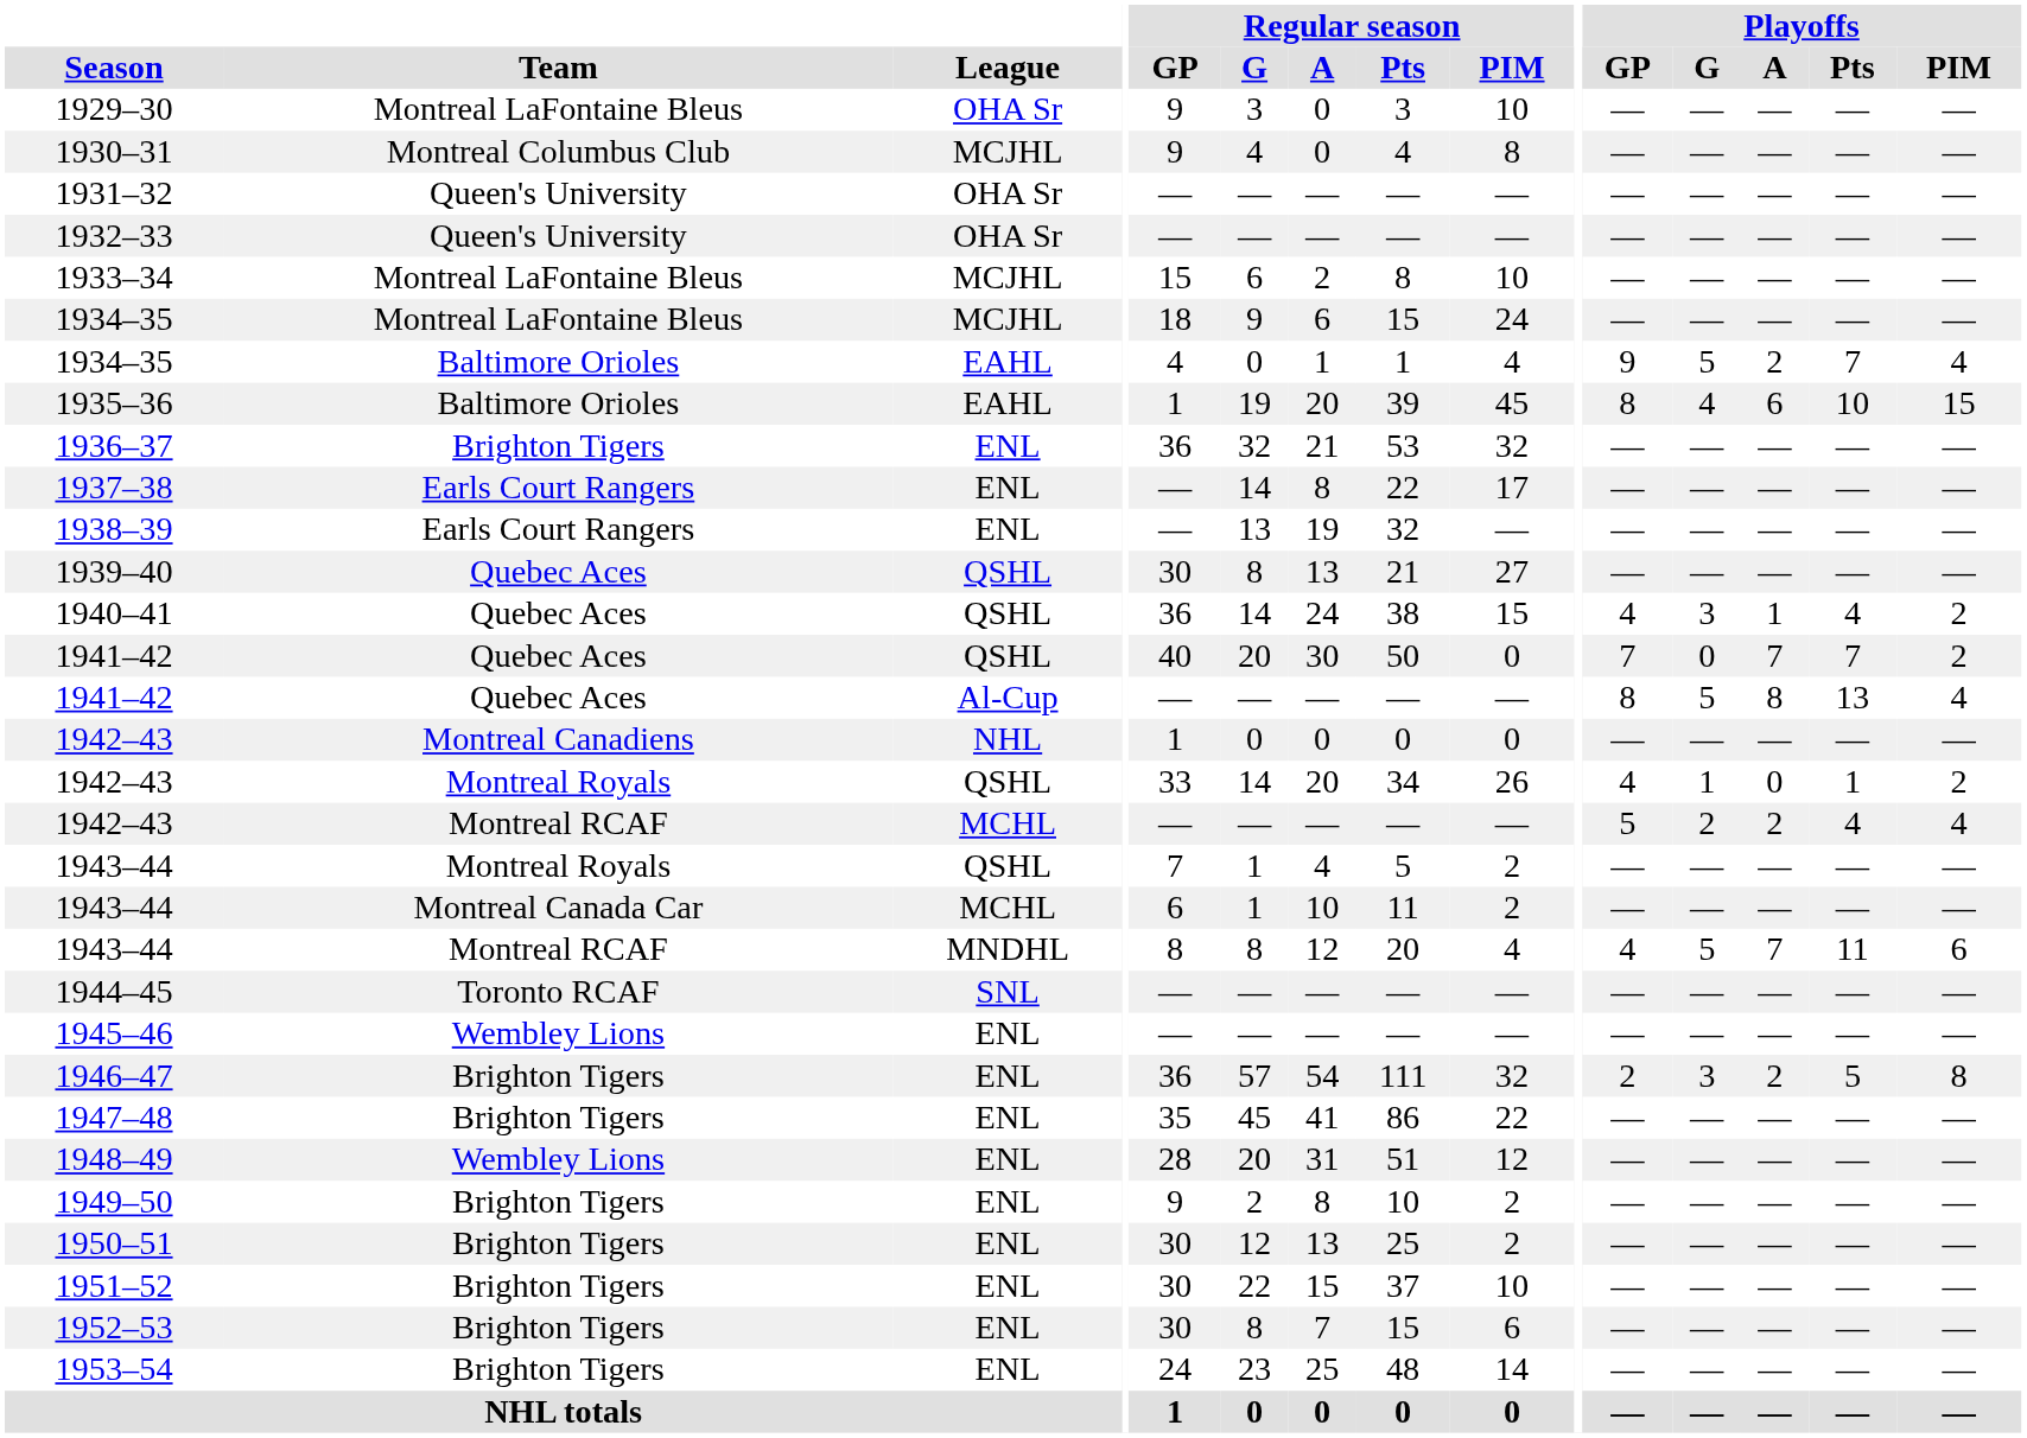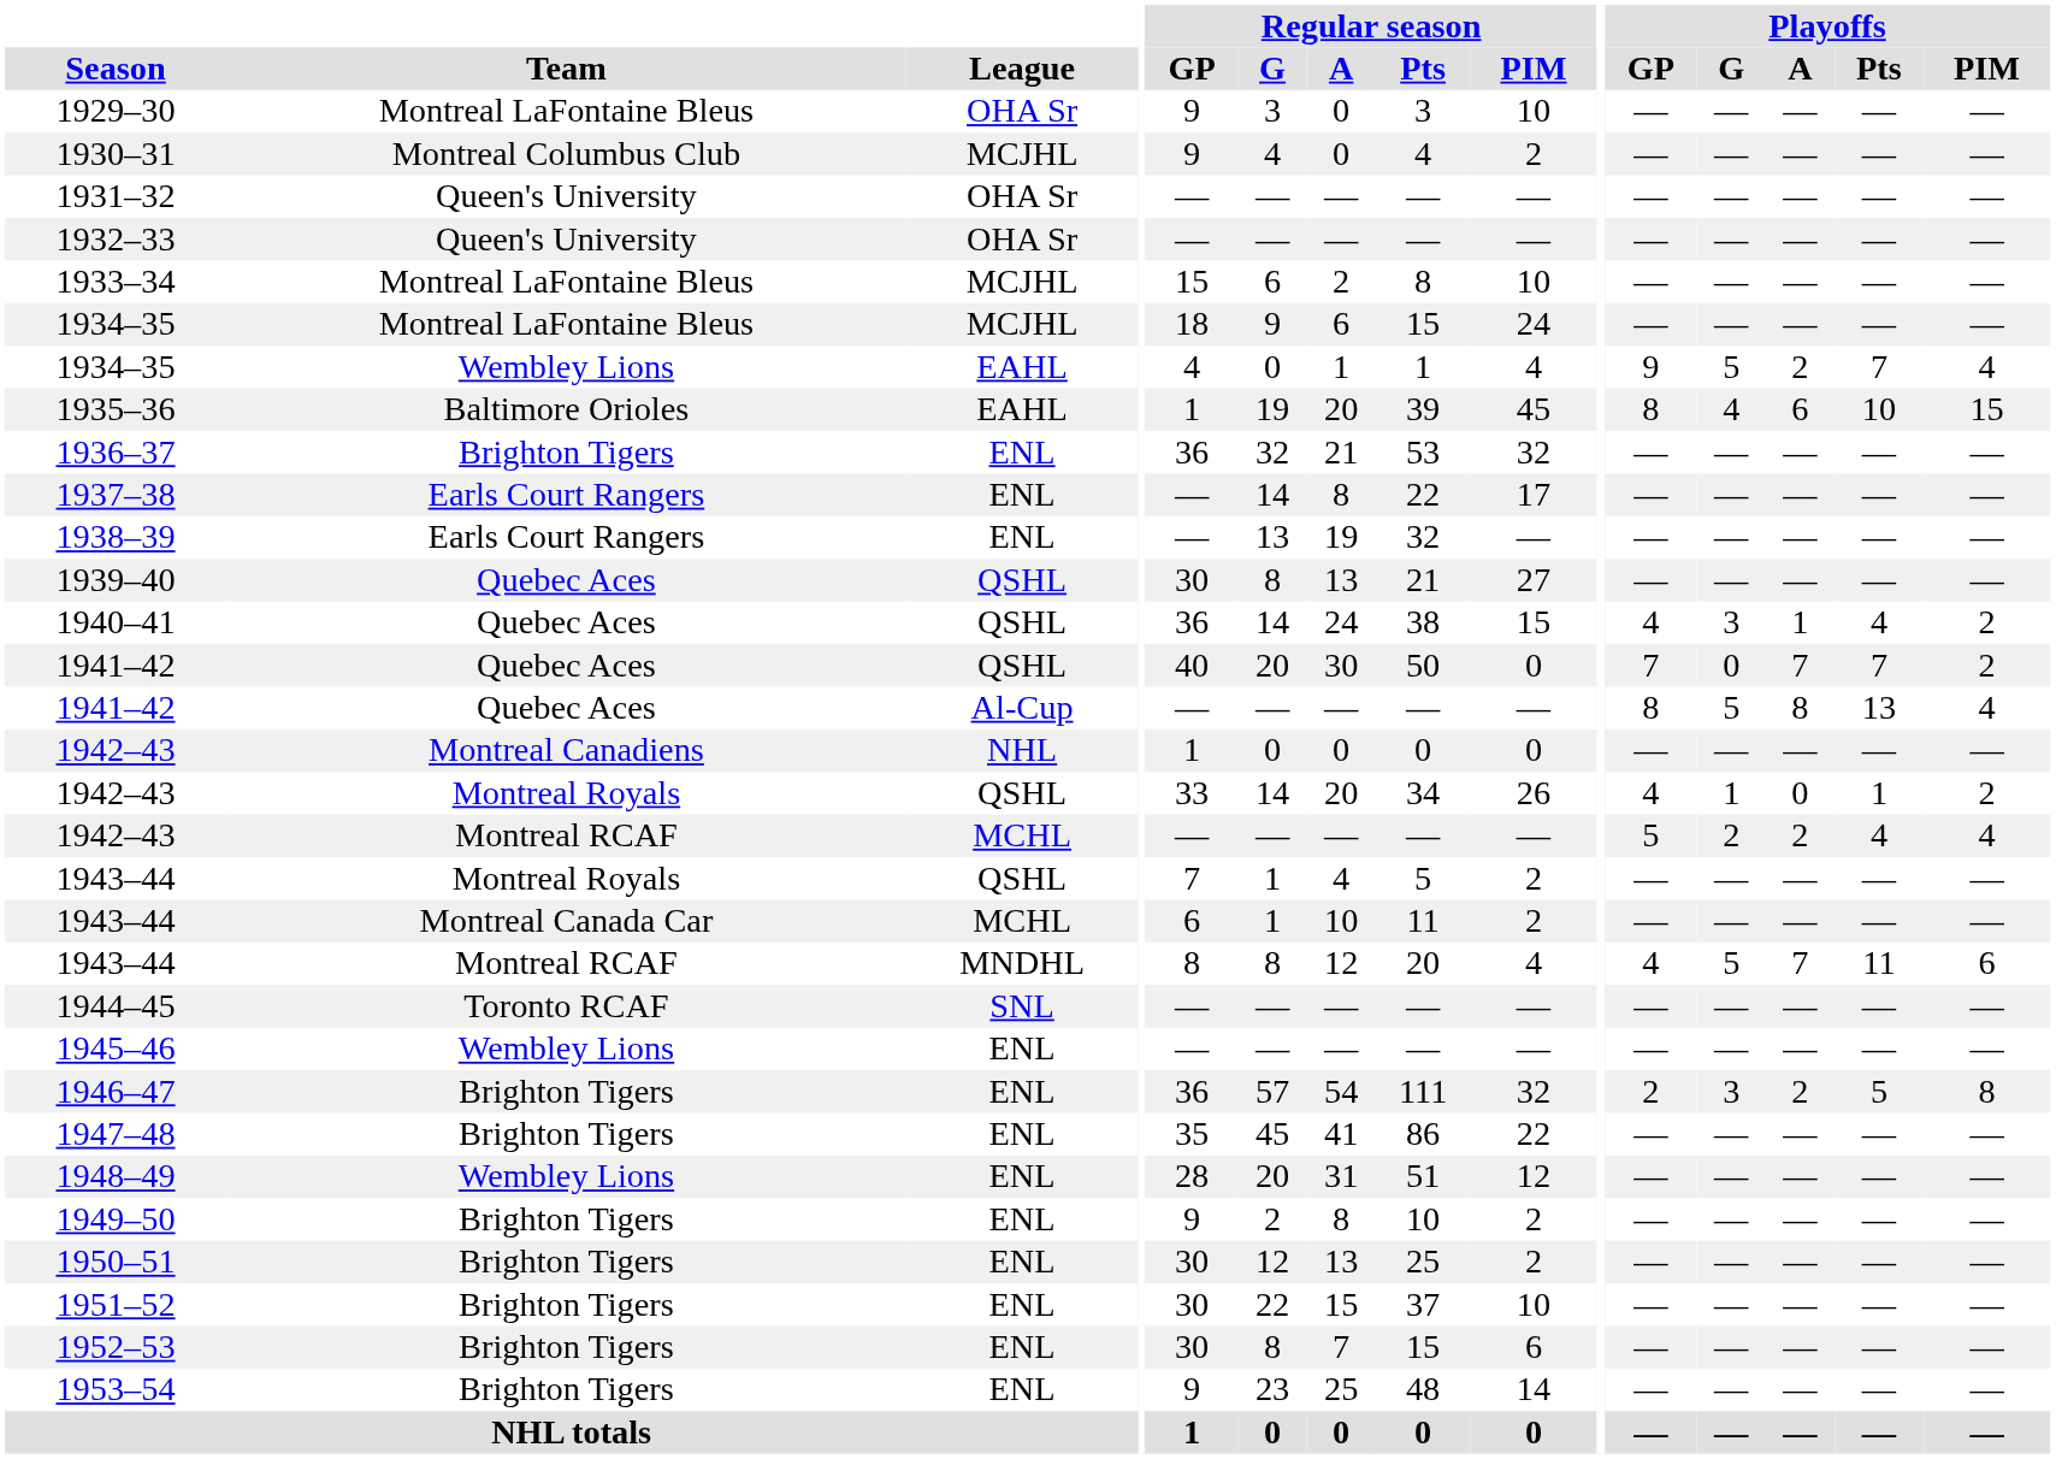 <table border="0" cellpadding="1" cellspacing="0" style="text-align:center; width:60em">
 <tr bgcolor="#e0e0e0">
 <th colspan="3" bgcolor="#ffffff"></th>
 <th rowspan="100" bgcolor="#ffffff"></th>
 <th colspan="5"><a href='#'>Regular season</a></th>
 <th rowspan="100" bgcolor="#ffffff"></th>
 <th colspan="5"><a href='#'>Playoffs</a></th>
 </tr>
 <tr bgcolor="#e0e0e0">
 <th><a href='#'>Season</a></th>
 <th>Team</th>
 <th>League</th>
 <th>GP</th>
 <th><a href='#'>G</a></th>
 <th><a href='#'>A</a></th>
 <th><a href='#'>Pts</a></th>
 <th><a href='#'>PIM</a></th>
 <th>GP</th>
 <th>G</th>
 <th>A</th>
 <th>Pts</th>
 <th>PIM</th>
 </tr>
 <tr>
 <td>1929–30</td>
 <td>Montreal LaFontaine Bleus</td>
 <td><a href='#'>OHA Sr</a></td>
 <td>9</td>
 <td>3</td>
 <td>0</td>
 <td>3</td>
 <td>10</td>
 <td>—</td>
 <td>—</td>
 <td>—</td>
 <td>—</td>
 <td>—</td>
 </tr>
 <tr bgcolor="#f0f0f0">
 <td>1930–31</td>
 <td>Montreal Columbus Club</td>
 <td>MCJHL</td>
 <td>9</td>
 <td>4</td>
 <td>0</td>
 <td>4</td>
-<td>8</td>
+<td>2</td>
 <td>—</td>
 <td>—</td>
 <td>—</td>
 <td>—</td>
 <td>—</td>
 </tr>
 <tr>
 <td>1931–32</td>
 <td>Queen's University</td>
 <td>OHA Sr</td>
 <td>—</td>
 <td>—</td>
 <td>—</td>
 <td>—</td>
 <td>—</td>
 <td>—</td>
 <td>—</td>
 <td>—</td>
 <td>—</td>
 <td>—</td>
 </tr>
 <tr bgcolor="#f0f0f0">
 <td>1932–33</td>
 <td>Queen's University</td>
 <td>OHA Sr</td>
 <td>—</td>
 <td>—</td>
 <td>—</td>
 <td>—</td>
 <td>—</td>
 <td>—</td>
 <td>—</td>
 <td>—</td>
 <td>—</td>
 <td>—</td>
 </tr>
 <tr>
 <td>1933–34</td>
 <td>Montreal LaFontaine Bleus</td>
 <td>MCJHL</td>
 <td>15</td>
 <td>6</td>
 <td>2</td>
 <td>8</td>
 <td>10</td>
 <td>—</td>
 <td>—</td>
 <td>—</td>
 <td>—</td>
 <td>—</td>
 </tr>
 <tr bgcolor="#f0f0f0">
 <td>1934–35</td>
 <td>Montreal LaFontaine Bleus</td>
 <td>MCJHL</td>
 <td>18</td>
 <td>9</td>
 <td>6</td>
 <td>15</td>
 <td>24</td>
 <td>—</td>
 <td>—</td>
 <td>—</td>
 <td>—</td>
 <td>—</td>
 </tr>
 <tr>
 <td>1934–35</td>
-<td><a href='#'>Baltimore Orioles</a></td>
+<td><a href='#'>Wembley Lions</a></td>
 <td><a href='#'>EAHL</a></td>
 <td>4</td>
 <td>0</td>
 <td>1</td>
 <td>1</td>
 <td>4</td>
 <td>9</td>
 <td>5</td>
 <td>2</td>
 <td>7</td>
 <td>4</td>
 </tr>
 <tr bgcolor="#f0f0f0">
 <td>1935–36</td>
 <td>Baltimore Orioles</td>
 <td>EAHL</td>
 <td>1</td>
 <td>19</td>
 <td>20</td>
 <td>39</td>
 <td>45</td>
 <td>8</td>
 <td>4</td>
 <td>6</td>
 <td>10</td>
 <td>15</td>
 </tr>
 <tr>
 <td><a href='#'>1936–37</a></td>
 <td><a href='#'>Brighton Tigers</a></td>
 <td><a href='#'>ENL</a></td>
 <td>36</td>
 <td>32</td>
 <td>21</td>
 <td>53</td>
 <td>32</td>
 <td>—</td>
 <td>—</td>
 <td>—</td>
 <td>—</td>
 <td>—</td>
 </tr>
 <tr bgcolor="#f0f0f0">
 <td><a href='#'>1937–38</a></td>
 <td><a href='#'>Earls Court Rangers</a></td>
 <td>ENL</td>
 <td>—</td>
 <td>14</td>
 <td>8</td>
 <td>22</td>
 <td>17</td>
 <td>—</td>
 <td>—</td>
 <td>—</td>
 <td>—</td>
 <td>—</td>
 </tr>
 <tr>
 <td><a href='#'>1938–39</a></td>
 <td>Earls Court Rangers</td>
 <td>ENL</td>
 <td>—</td>
 <td>13</td>
 <td>19</td>
 <td>32</td>
 <td>—</td>
 <td>—</td>
 <td>—</td>
 <td>—</td>
 <td>—</td>
 <td>—</td>
 </tr>
 <tr bgcolor="#f0f0f0">
 <td>1939–40</td>
 <td><a href='#'>Quebec Aces</a></td>
 <td><a href='#'>QSHL</a></td>
 <td>30</td>
 <td>8</td>
 <td>13</td>
 <td>21</td>
 <td>27</td>
 <td>—</td>
 <td>—</td>
 <td>—</td>
 <td>—</td>
 <td>—</td>
 </tr>
 <tr>
 <td>1940–41</td>
 <td>Quebec Aces</td>
 <td>QSHL</td>
 <td>36</td>
 <td>14</td>
 <td>24</td>
 <td>38</td>
 <td>15</td>
 <td>4</td>
 <td>3</td>
 <td>1</td>
 <td>4</td>
 <td>2</td>
 </tr>
 <tr bgcolor="#f0f0f0">
 <td>1941–42</td>
 <td>Quebec Aces</td>
 <td>QSHL</td>
 <td>40</td>
 <td>20</td>
 <td>30</td>
 <td>50</td>
 <td>0</td>
 <td>7</td>
 <td>0</td>
 <td>7</td>
 <td>7</td>
 <td>2</td>
 </tr>
 <tr>
 <td><a href='#'>1941–42</a></td>
 <td>Quebec Aces</td>
 <td><a href='#'>Al-Cup</a></td>
 <td>—</td>
 <td>—</td>
 <td>—</td>
 <td>—</td>
 <td>—</td>
 <td>8</td>
 <td>5</td>
 <td>8</td>
 <td>13</td>
 <td>4</td>
 </tr>
 <tr bgcolor="#f0f0f0">
 <td><a href='#'>1942–43</a></td>
 <td><a href='#'>Montreal Canadiens</a></td>
 <td><a href='#'>NHL</a></td>
 <td>1</td>
 <td>0</td>
 <td>0</td>
 <td>0</td>
 <td>0</td>
 <td>—</td>
 <td>—</td>
 <td>—</td>
 <td>—</td>
 <td>—</td>
 </tr>
 <tr>
 <td>1942–43</td>
 <td><a href='#'>Montreal Royals</a></td>
 <td>QSHL</td>
 <td>33</td>
 <td>14</td>
 <td>20</td>
 <td>34</td>
 <td>26</td>
 <td>4</td>
 <td>1</td>
 <td>0</td>
 <td>1</td>
 <td>2</td>
 </tr>
 <tr bgcolor="#f0f0f0">
 <td>1942–43</td>
 <td>Montreal RCAF</td>
 <td><a href='#'>MCHL</a></td>
 <td>—</td>
 <td>—</td>
 <td>—</td>
 <td>—</td>
 <td>—</td>
 <td>5</td>
 <td>2</td>
 <td>2</td>
 <td>4</td>
 <td>4</td>
 </tr>
 <tr>
 <td>1943–44</td>
 <td>Montreal Royals</td>
 <td>QSHL</td>
 <td>7</td>
 <td>1</td>
 <td>4</td>
 <td>5</td>
 <td>2</td>
 <td>—</td>
 <td>—</td>
 <td>—</td>
 <td>—</td>
 <td>—</td>
 </tr>
 <tr bgcolor="#f0f0f0">
 <td>1943–44</td>
 <td>Montreal Canada Car</td>
 <td>MCHL</td>
 <td>6</td>
 <td>1</td>
 <td>10</td>
 <td>11</td>
 <td>2</td>
 <td>—</td>
 <td>—</td>
 <td>—</td>
 <td>—</td>
 <td>—</td>
 </tr>
 <tr>
 <td>1943–44</td>
 <td>Montreal RCAF</td>
 <td>MNDHL</td>
 <td>8</td>
 <td>8</td>
 <td>12</td>
 <td>20</td>
 <td>4</td>
 <td>4</td>
 <td>5</td>
 <td>7</td>
 <td>11</td>
 <td>6</td>
 </tr>
 <tr bgcolor="#f0f0f0">
 <td>1944–45</td>
 <td>Toronto RCAF</td>
 <td><a href='#'>SNL</a></td>
 <td>—</td>
 <td>—</td>
 <td>—</td>
 <td>—</td>
 <td>—</td>
 <td>—</td>
 <td>—</td>
 <td>—</td>
 <td>—</td>
 <td>—</td>
 </tr>
 <tr>
 <td><a href='#'>1945–46</a></td>
 <td><a href='#'>Wembley Lions</a></td>
 <td>ENL</td>
 <td>—</td>
 <td>—</td>
 <td>—</td>
 <td>—</td>
 <td>—</td>
 <td>—</td>
 <td>—</td>
 <td>—</td>
 <td>—</td>
 <td>—</td>
 </tr>
 <tr bgcolor="#f0f0f0">
 <td><a href='#'>1946–47</a></td>
 <td>Brighton Tigers</td>
 <td>ENL</td>
 <td>36</td>
 <td>57</td>
 <td>54</td>
 <td>111</td>
 <td>32</td>
 <td>2</td>
 <td>3</td>
 <td>2</td>
 <td>5</td>
 <td>8</td>
 </tr>
 <tr>
 <td><a href='#'>1947–48</a></td>
 <td>Brighton Tigers</td>
 <td>ENL</td>
 <td>35</td>
 <td>45</td>
 <td>41</td>
 <td>86</td>
 <td>22</td>
 <td>—</td>
 <td>—</td>
 <td>—</td>
 <td>—</td>
 <td>—</td>
 </tr>
 <tr bgcolor="#f0f0f0">
 <td><a href='#'>1948–49</a></td>
 <td><a href='#'>Wembley Lions</a></td>
 <td>ENL</td>
 <td>28</td>
 <td>20</td>
 <td>31</td>
 <td>51</td>
 <td>12</td>
 <td>—</td>
 <td>—</td>
 <td>—</td>
 <td>—</td>
 <td>—</td>
 </tr>
 <tr>
 <td><a href='#'>1949–50</a></td>
 <td>Brighton Tigers</td>
 <td>ENL</td>
 <td>9</td>
 <td>2</td>
 <td>8</td>
 <td>10</td>
 <td>2</td>
 <td>—</td>
 <td>—</td>
 <td>—</td>
 <td>—</td>
 <td>—</td>
 </tr>
 <tr bgcolor="#f0f0f0">
 <td><a href='#'>1950–51</a></td>
 <td>Brighton Tigers</td>
 <td>ENL</td>
 <td>30</td>
 <td>12</td>
 <td>13</td>
 <td>25</td>
 <td>2</td>
 <td>—</td>
 <td>—</td>
 <td>—</td>
 <td>—</td>
 <td>—</td>
 </tr>
 <tr>
 <td><a href='#'>1951–52</a></td>
 <td>Brighton Tigers</td>
 <td>ENL</td>
 <td>30</td>
 <td>22</td>
 <td>15</td>
 <td>37</td>
 <td>10</td>
 <td>—</td>
 <td>—</td>
 <td>—</td>
 <td>—</td>
 <td>—</td>
 </tr>
 <tr bgcolor="#f0f0f0">
 <td><a href='#'>1952–53</a></td>
 <td>Brighton Tigers</td>
 <td>ENL</td>
 <td>30</td>
 <td>8</td>
 <td>7</td>
 <td>15</td>
 <td>6</td>
 <td>—</td>
 <td>—</td>
 <td>—</td>
 <td>—</td>
 <td>—</td>
 </tr>
 <tr>
 <td><a href='#'>1953–54</a></td>
 <td>Brighton Tigers</td>
 <td>ENL</td>
-<td>24</td>
+<td>9</td>
 <td>23</td>
 <td>25</td>
 <td>48</td>
 <td>14</td>
 <td>—</td>
 <td>—</td>
 <td>—</td>
 <td>—</td>
 <td>—</td>
 </tr>
 <tr bgcolor="#e0e0e0">
 <th colspan="3">NHL totals</th>
 <th>1</th>
 <th>0</th>
 <th>0</th>
 <th>0</th>
 <th>0</th>
 <th>—</th>
 <th>—</th>
 <th>—</th>
 <th>—</th>
 <th>—</th>
 </tr>
 </table>
